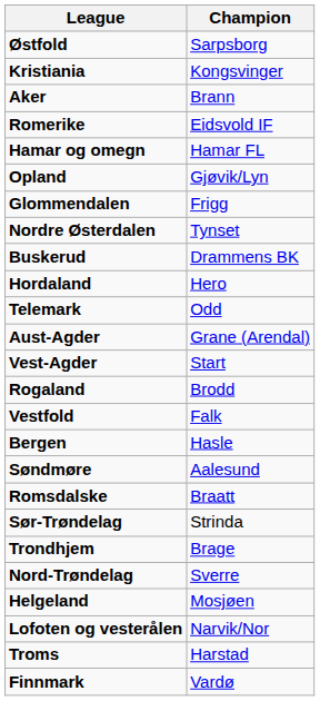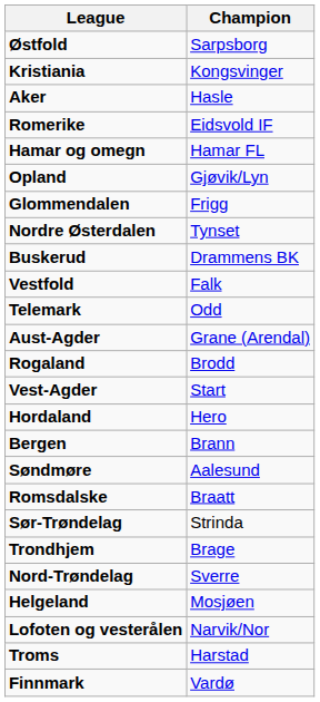 <table class="wikitable">
 <tr>
 <th>League</th>
 <th>Champion</th>
 </tr>
 <tr>
 <td><strong>Østfold</strong></td>
 <td><a href='#'>Sarpsborg</a></td>
 </tr>
 <tr>
 <td><strong>Kristiania</strong></td>
 <td><a href='#'>Kongsvinger</a></td>
 </tr>
 <tr>
 <td><strong>Aker</strong></td>
-<td><a href='#'>Brann</a></td>
+<td><a href='#'>Hasle</a></td>
 </tr>
 <tr>
 <td><strong>Romerike</strong></td>
 <td><a href='#'>Eidsvold IF</a></td>
 </tr>
 <tr>
 <td><strong>Hamar og omegn</strong></td>
 <td><a href='#'>Hamar FL</a></td>
 </tr>
 <tr>
 <td><strong>Opland</strong></td>
 <td><a href='#'>Gjøvik/Lyn</a></td>
 </tr>
 <tr>
 <td><strong>Glommendalen</strong></td>
 <td><a href='#'>Frigg</a></td>
 </tr>
 <tr>
 <td><strong>Nordre Østerdalen</strong></td>
 <td><a href='#'>Tynset</a></td>
 </tr>
 <tr>
 <td><strong>Buskerud</strong></td>
 <td><a href='#'>Drammens BK</a></td>
 </tr>
 <tr>
-<td><strong>Hordaland</strong></td>
-<td><a href='#'>Hero</a></td>
+<td><strong>Vestfold</strong></td>
+<td><a href='#'>Falk</a></td>
 </tr>
 <tr>
 <td><strong>Telemark</strong></td>
 <td><a href='#'>Odd</a></td>
 </tr>
 <tr>
 <td><strong>Aust-Agder</strong></td>
 <td><a href='#'>Grane (Arendal)</a></td>
 </tr>
 <tr>
+<td><strong>Rogaland</strong></td>
+<td><a href='#'>Brodd</a></td>
+</tr>
+<tr>
 <td><strong>Vest-Agder</strong></td>
 <td><a href='#'>Start</a></td>
 </tr>
 <tr>
-<td><strong>Rogaland</strong></td>
-<td><a href='#'>Brodd</a></td>
-</tr>
-<tr>
-<td><strong>Vestfold</strong></td>
-<td><a href='#'>Falk</a></td>
+<td><strong>Hordaland</strong></td>
+<td><a href='#'>Hero</a></td>
 </tr>
 <tr>
 <td><strong>Bergen</strong></td>
-<td><a href='#'>Hasle</a></td>
+<td><a href='#'>Brann</a></td>
 </tr>
 <tr>
 <td><strong>Søndmøre</strong></td>
 <td><a href='#'>Aalesund</a></td>
 </tr>
 <tr>
 <td><strong>Romsdalske</strong></td>
 <td><a href='#'>Braatt</a></td>
 </tr>
 <tr>
 <td><strong>Sør-Trøndelag</strong></td>
 <td>Strinda</td>
 </tr>
 <tr>
 <td><strong>Trondhjem</strong></td>
 <td><a href='#'>Brage</a></td>
 </tr>
 <tr>
 <td><strong>Nord-Trøndelag</strong></td>
 <td><a href='#'>Sverre</a></td>
 </tr>
 <tr>
 <td><strong>Helgeland</strong></td>
 <td><a href='#'>Mosjøen</a></td>
 </tr>
 <tr>
 <td><strong>Lofoten og vesterålen</strong></td>
 <td><a href='#'>Narvik/Nor</a></td>
 </tr>
 <tr>
 <td><strong>Troms</strong></td>
 <td><a href='#'>Harstad</a></td>
 </tr>
 <tr>
 <td><strong>Finnmark</strong></td>
 <td><a href='#'>Vardø</a></td>
 </tr>
 </table>
